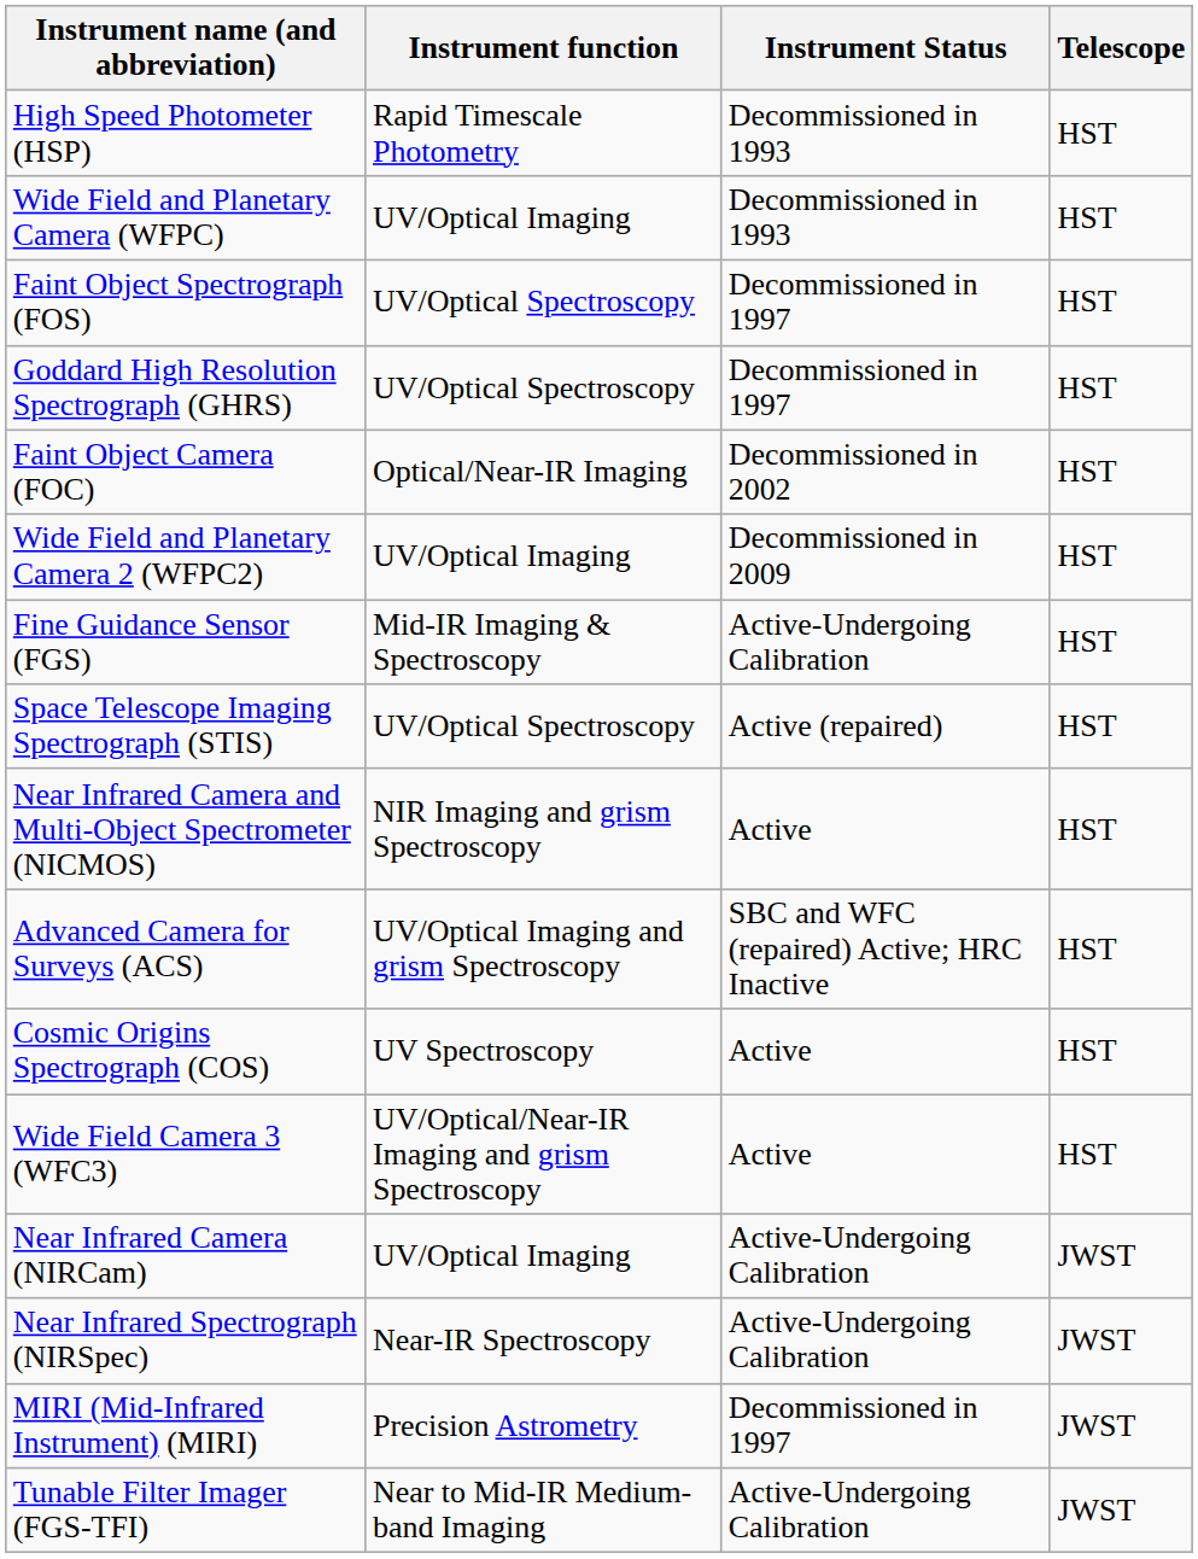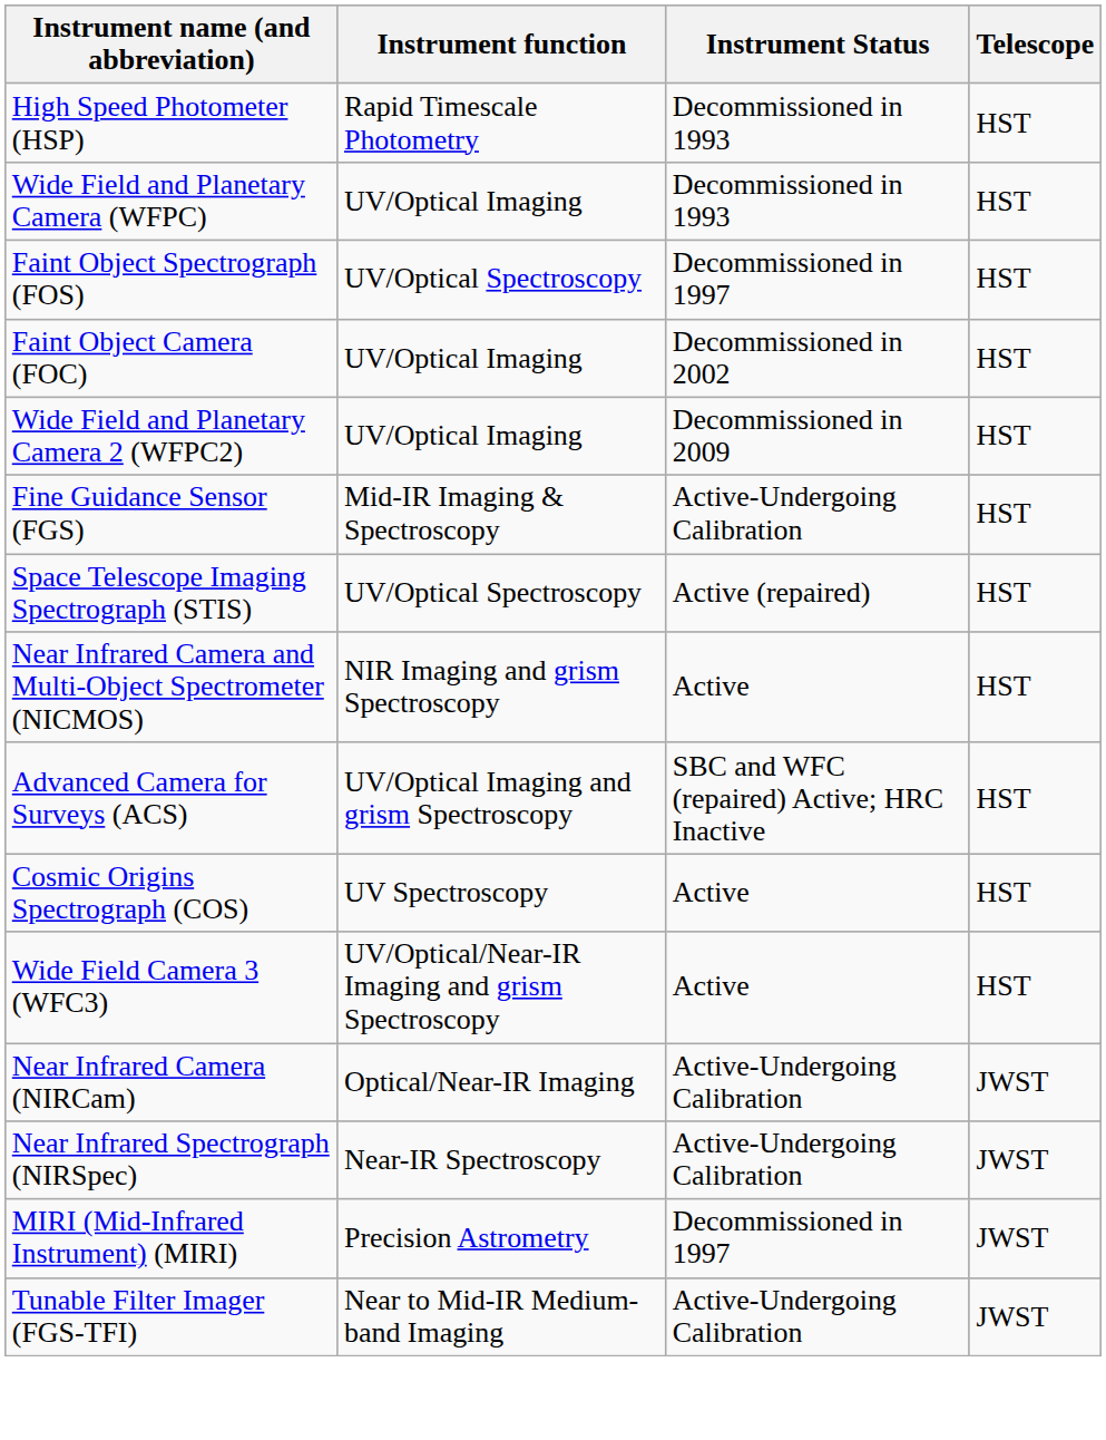 <table class="wikitable">
 <tr>
 <th>Instrument name (and abbreviation)</th>
 <th>Instrument function</th>
 <th>Instrument Status</th>
 <th>Telescope</th>
 </tr>
 <tr>
 <td><a href='#'>High Speed Photometer</a> (HSP)</td>
 <td>Rapid Timescale <a href='#'>Photometry</a></td>
 <td>Decommissioned in 1993</td>
 <td>HST</td>
 </tr>
 <tr>
 <td><a href='#'>Wide Field and Planetary Camera</a> (WFPC)</td>
 <td>UV/Optical Imaging</td>
 <td>Decommissioned in 1993</td>
 <td>HST</td>
 </tr>
 <tr>
 <td><a href='#'>Faint Object Spectrograph</a> (FOS)</td>
 <td>UV/Optical <a href='#'>Spectroscopy</a></td>
 <td>Decommissioned in 1997</td>
 <td>HST</td>
 </tr>
 <tr>
-<td><a href='#'>Goddard High Resolution Spectrograph</a> (GHRS)</td>
-<td>UV/Optical Spectroscopy</td>
-<td>Decommissioned in 1997</td>
-<td>HST</td>
-</tr>
-<tr>
 <td><a href='#'>Faint Object Camera</a> (FOC)</td>
-<td>Optical/Near-IR Imaging</td>
+<td>UV/Optical Imaging</td>
 <td>Decommissioned in 2002</td>
 <td>HST</td>
 </tr>
 <tr>
 <td><a href='#'>Wide Field and Planetary Camera 2</a> (WFPC2)</td>
 <td>UV/Optical Imaging</td>
 <td>Decommissioned in 2009</td>
 <td>HST</td>
 </tr>
 <tr>
 <td><a href='#'>Fine Guidance Sensor</a> (FGS)</td>
 <td>Mid-IR Imaging & Spectroscopy</td>
 <td>Active-Undergoing Calibration</td>
 <td>HST</td>
 </tr>
 <tr>
 <td><a href='#'>Space Telescope Imaging Spectrograph</a> (STIS)</td>
 <td>UV/Optical Spectroscopy</td>
 <td>Active (repaired)</td>
 <td>HST</td>
 </tr>
 <tr>
 <td><a href='#'>Near Infrared Camera and Multi-Object Spectrometer</a> (NICMOS)</td>
 <td>NIR Imaging and <a href='#'>grism</a> Spectroscopy</td>
 <td>Active</td>
 <td>HST</td>
 </tr>
 <tr>
 <td><a href='#'>Advanced Camera for Surveys</a> (ACS)</td>
 <td>UV/Optical Imaging and <a href='#'>grism</a> Spectroscopy</td>
 <td>SBC and WFC (repaired) Active; HRC Inactive </td>
 <td>HST</td>
 </tr>
 <tr>
 <td><a href='#'>Cosmic Origins Spectrograph</a> (COS)</td>
 <td>UV Spectroscopy</td>
 <td>Active</td>
 <td>HST</td>
 </tr>
 <tr>
 <td><a href='#'>Wide Field Camera 3</a> (WFC3)</td>
 <td>UV/Optical/Near-IR Imaging and <a href='#'>grism</a> Spectroscopy</td>
 <td>Active</td>
 <td>HST</td>
 </tr>
 <tr>
 <td><a href='#'>Near Infrared Camera</a> (NIRCam)</td>
-<td>UV/Optical Imaging</td>
+<td>Optical/Near-IR Imaging</td>
 <td>Active-Undergoing Calibration</td>
 <td>JWST</td>
 </tr>
 <tr>
 <td><a href='#'>Near Infrared Spectrograph</a> (NIRSpec)</td>
 <td>Near-IR Spectroscopy</td>
 <td>Active-Undergoing Calibration</td>
 <td>JWST</td>
 </tr>
 <tr>
 <td><a href='#'>MIRI (Mid-Infrared Instrument)</a> (MIRI)</td>
 <td>Precision <a href='#'>Astrometry</a></td>
 <td>Decommissioned in 1997</td>
 <td>JWST</td>
 </tr>
 <tr>
 <td><a href='#'>Tunable Filter Imager</a> (FGS-TFI)</td>
 <td>Near to Mid-IR Medium-band Imaging</td>
 <td>Active-Undergoing Calibration</td>
 <td>JWST</td>
 </tr>
 </table>
